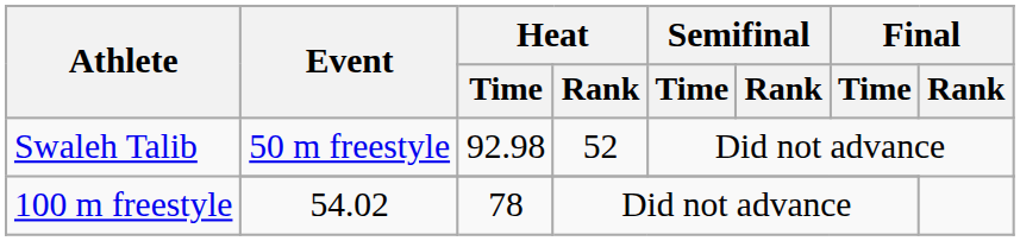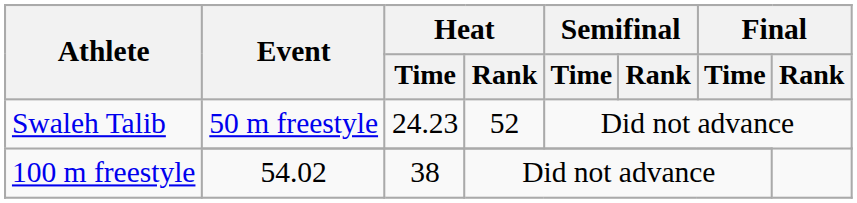 <table class=wikitable style="font-size:90%">
 <tr>
 <th rowspan="2">Athlete</th>
 <th rowspan="2">Event</th>
 <th colspan="2">Heat</th>
 <th colspan="2">Semifinal</th>
 <th colspan="2">Final</th>
 </tr>
 <tr style="font-size:95%">
 <th>Time</th>
 <th>Rank</th>
 <th>Time</th>
 <th>Rank</th>
 <th>Time</th>
 <th>Rank</th>
 </tr>
 <tr style="text-align:center">
 <td style="text-align:left" rowspan=2><a href='#'>Swaleh Talib</a></td>
 <td style="text-align:left"><a href='#'>50 m freestyle</a></td>
-<td>92.98</td>
+<td>24.23</td>
 <td>52</td>
 <td colspan=4>Did not advance</td>
 </tr>
 <tr>
 </tr>
 <tr style="text-align:center">
 <td style="text-align:left"><a href='#'>100 m freestyle</a></td>
 <td>54.02</td>
-<td>78</td>
+<td>38</td>
 <td colspan=4>Did not advance</td>
 </tr>
 </table>
